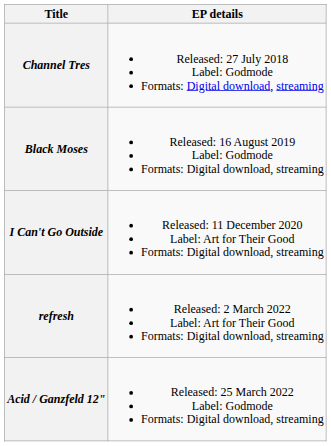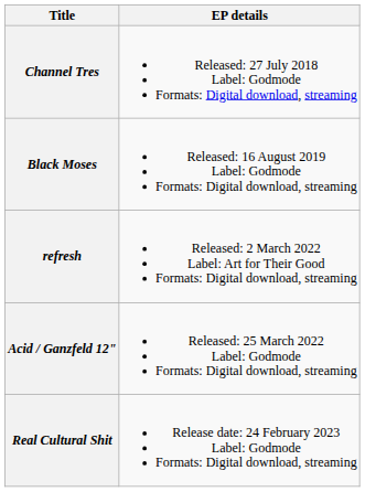 <table class="wikitable plainrowheaders" style="text-align:center;">
 <tr>
 <th>Title</th>
 <th>EP details</th>
 </tr>
 <tr>
 <th scope="row"><em>Channel Tres</em></th>
 <td><br><ul><li>Released: 27 July 2018</li><li>Label: Godmode</li><li>Formats: <a href='#'>Digital download</a>, <a href='#'>streaming</a></li></ul></td>
 </tr>
 <tr>
 <th scope="row"><em>Black Moses</em></th>
 <td><br><ul><li>Released: 16 August 2019</li><li>Label: Godmode</li><li>Formats: Digital download, streaming</li></ul></td>
 </tr>
 <tr>
-<th scope="row"><em>I Can't Go Outside</em></th>
-<td><br><ul><li>Released: 11 December 2020</li><li>Label: Art for Their Good</li><li>Formats: Digital download, streaming</li></ul></td>
-</tr>
-<tr>
 <th scope="row"><em>refresh</em></th>
 <td><br><ul><li>Released: 2 March 2022</li><li>Label: Art for Their Good</li><li>Formats: Digital download, streaming</li></ul></td>
 </tr>
 <tr>
 <th scope="row"><em>Acid / Ganzfeld 12"</em></th>
 <td><br><ul><li>Released: 25 March 2022</li><li>Label: Godmode</li><li>Formats: Digital download, streaming</li></ul></td>
 </tr>
+<tr>
+<th scope="row"><em>Real Cultural Shit</em></th>
+<td><br><ul><li>Release date: 24 February 2023</li><li>Label: Godmode</li><li>Formats: Digital download, streaming</li></ul></td>
+</tr>
 </table>
